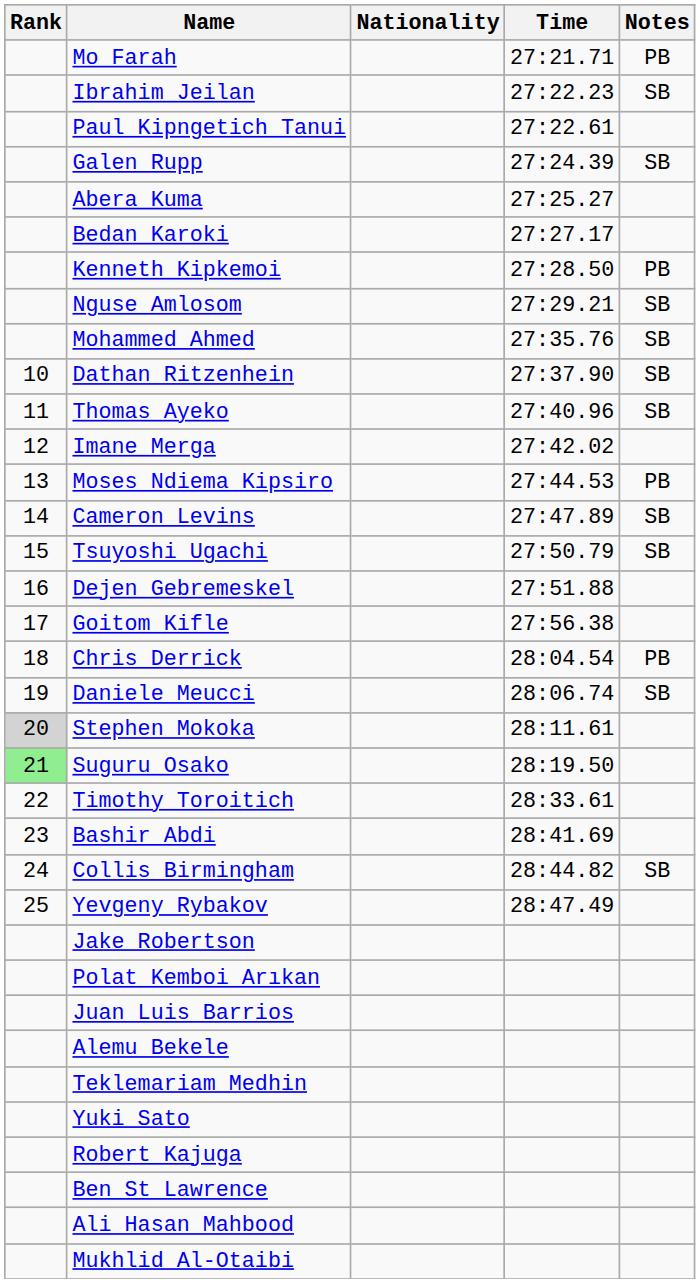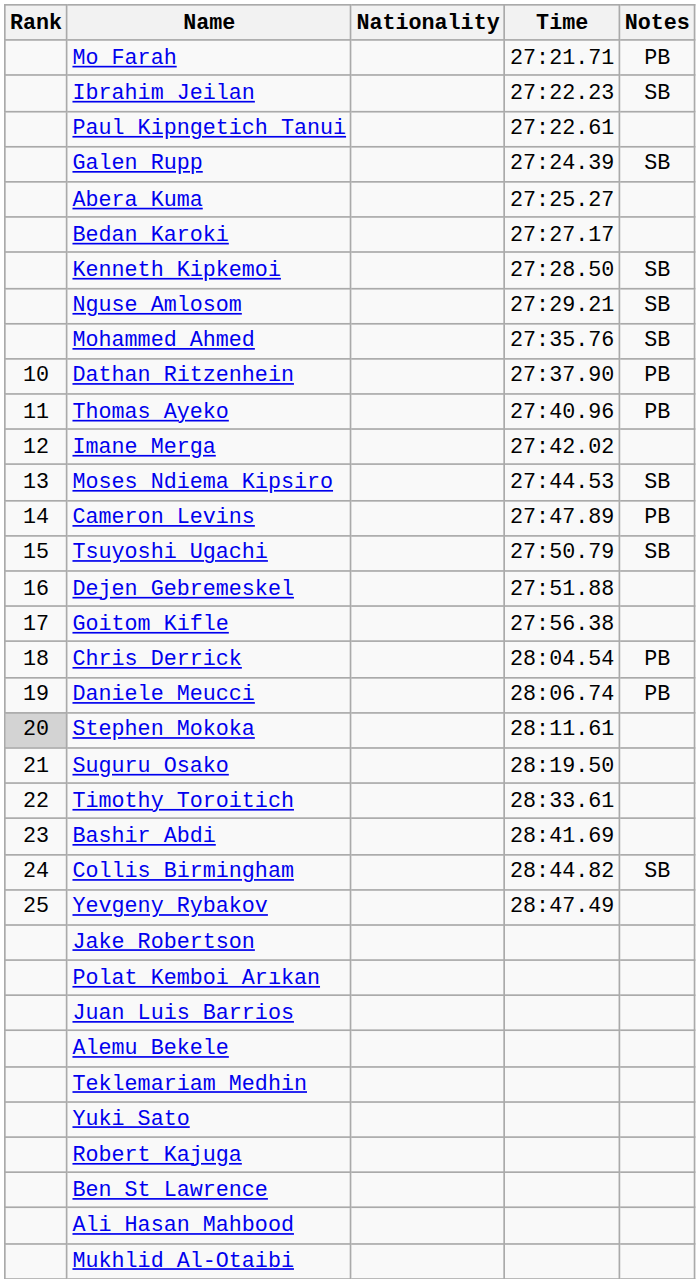 <table class="wikitable sortable" style="text-align:center">
 <tr>
 <th>Rank</th>
 <th>Name</th>
 <th>Nationality</th>
 <th>Time</th>
 <th>Notes</th>
 </tr>
 <tr>
 <td></td>
 <td align=left><a href='#'>Mo Farah</a></td>
 <td align=left></td>
 <td>27:21.71</td>
 <td>PB</td>
 </tr>
 <tr>
 <td></td>
 <td align=left><a href='#'>Ibrahim Jeilan</a></td>
 <td align=left></td>
 <td>27:22.23</td>
 <td>SB</td>
 </tr>
 <tr>
 <td></td>
 <td align=left><a href='#'>Paul Kipngetich Tanui</a></td>
 <td align=left></td>
 <td>27:22.61</td>
 <td></td>
 </tr>
 <tr>
 <td></td>
 <td align=left><a href='#'>Galen Rupp</a></td>
 <td align=left></td>
 <td>27:24.39</td>
 <td>SB</td>
 </tr>
 <tr>
 <td></td>
 <td align=left><a href='#'>Abera Kuma</a></td>
 <td align=left></td>
 <td>27:25.27</td>
 <td></td>
 </tr>
 <tr>
 <td></td>
 <td align=left><a href='#'>Bedan Karoki</a></td>
 <td align=left></td>
 <td>27:27.17</td>
 <td></td>
 </tr>
 <tr>
 <td></td>
 <td align=left><a href='#'>Kenneth Kipkemoi</a></td>
 <td align=left></td>
 <td>27:28.50</td>
-<td>PB</td>
+<td>SB</td>
 </tr>
 <tr>
 <td></td>
 <td align=left><a href='#'>Nguse Amlosom</a></td>
 <td align=left></td>
 <td>27:29.21</td>
 <td>SB</td>
 </tr>
 <tr>
 <td></td>
 <td align=left><a href='#'>Mohammed Ahmed</a></td>
 <td align=left></td>
 <td>27:35.76</td>
 <td>SB</td>
 </tr>
 <tr>
 <td>10</td>
 <td align=left><a href='#'>Dathan Ritzenhein</a></td>
 <td align=left></td>
 <td>27:37.90</td>
-<td>SB</td>
+<td>PB</td>
 </tr>
 <tr>
 <td>11</td>
 <td align=left><a href='#'>Thomas Ayeko</a></td>
 <td align=left></td>
 <td>27:40.96</td>
-<td>SB</td>
+<td>PB</td>
 </tr>
 <tr>
 <td>12</td>
 <td align=left><a href='#'>Imane Merga</a></td>
 <td align=left></td>
 <td>27:42.02</td>
 <td></td>
 </tr>
 <tr>
 <td>13</td>
 <td align=left><a href='#'>Moses Ndiema Kipsiro</a></td>
 <td align=left></td>
 <td>27:44.53</td>
-<td>PB</td>
+<td>SB</td>
 </tr>
 <tr>
 <td>14</td>
 <td align=left><a href='#'>Cameron Levins</a></td>
 <td align=left></td>
 <td>27:47.89</td>
-<td>SB</td>
+<td>PB</td>
 </tr>
 <tr>
 <td>15</td>
 <td align=left><a href='#'>Tsuyoshi Ugachi</a></td>
 <td align=left></td>
 <td>27:50.79</td>
 <td>SB</td>
 </tr>
 <tr>
 <td>16</td>
 <td align=left><a href='#'>Dejen Gebremeskel</a></td>
 <td align=left></td>
 <td>27:51.88</td>
 <td></td>
 </tr>
 <tr>
 <td>17</td>
 <td align=left><a href='#'>Goitom Kifle</a></td>
 <td align=left></td>
 <td>27:56.38</td>
 <td></td>
 </tr>
 <tr>
 <td>18</td>
 <td align=left><a href='#'>Chris Derrick</a></td>
 <td align=left></td>
 <td>28:04.54</td>
 <td>PB</td>
 </tr>
 <tr>
 <td>19</td>
 <td align=left><a href='#'>Daniele Meucci</a></td>
 <td align=left></td>
 <td>28:06.74</td>
-<td>SB</td>
+<td>PB</td>
 </tr>
 <tr>
 <td style="background: lightgrey;">20</td>
 <td align=left><a href='#'>Stephen Mokoka</a></td>
 <td align=left></td>
 <td>28:11.61</td>
 <td></td>
 </tr>
 <tr>
-<td style="background: lightgreen;">21</td>
+<td>21</td>
 <td align=left><a href='#'>Suguru Osako</a></td>
 <td align=left></td>
 <td>28:19.50</td>
 <td></td>
 </tr>
 <tr>
 <td>22</td>
 <td align=left><a href='#'>Timothy Toroitich</a></td>
 <td align=left></td>
 <td>28:33.61</td>
 <td></td>
 </tr>
 <tr>
 <td>23</td>
 <td align=left><a href='#'>Bashir Abdi</a></td>
 <td align=left></td>
 <td>28:41.69</td>
 <td></td>
 </tr>
 <tr>
 <td>24</td>
 <td align=left><a href='#'>Collis Birmingham</a></td>
 <td align=left></td>
 <td>28:44.82</td>
 <td>SB</td>
 </tr>
 <tr>
 <td>25</td>
 <td align=left><a href='#'>Yevgeny Rybakov</a></td>
 <td align=left></td>
 <td>28:47.49</td>
 <td></td>
 </tr>
 <tr>
 <td></td>
 <td align=left><a href='#'>Jake Robertson</a></td>
 <td align=left></td>
 <td></td>
 <td></td>
 </tr>
 <tr>
 <td></td>
 <td align=left><a href='#'>Polat Kemboi Arıkan</a></td>
 <td align=left></td>
 <td></td>
 <td></td>
 </tr>
 <tr>
 <td></td>
 <td align=left><a href='#'>Juan Luis Barrios</a></td>
 <td align=left></td>
 <td></td>
 <td></td>
 </tr>
 <tr>
 <td></td>
 <td align=left><a href='#'>Alemu Bekele</a></td>
 <td align=left></td>
 <td></td>
 <td></td>
 </tr>
 <tr>
 <td></td>
 <td align=left><a href='#'>Teklemariam Medhin</a></td>
 <td align=left></td>
 <td></td>
 <td></td>
 </tr>
 <tr>
 <td></td>
 <td align=left><a href='#'>Yuki Sato</a></td>
 <td align=left></td>
 <td></td>
 <td></td>
 </tr>
 <tr>
 <td></td>
 <td align=left><a href='#'>Robert Kajuga</a></td>
 <td align=left></td>
 <td></td>
 <td></td>
 </tr>
 <tr>
 <td></td>
 <td align=left><a href='#'>Ben St Lawrence</a></td>
 <td align=left></td>
 <td></td>
 <td></td>
 </tr>
 <tr>
 <td></td>
 <td align=left><a href='#'>Ali Hasan Mahbood</a></td>
 <td align=left></td>
 <td></td>
 <td></td>
 </tr>
 <tr>
 <td></td>
 <td align=left><a href='#'>Mukhlid Al-Otaibi</a></td>
 <td align=left></td>
 <td></td>
 <td></td>
 </tr>
 </table>
